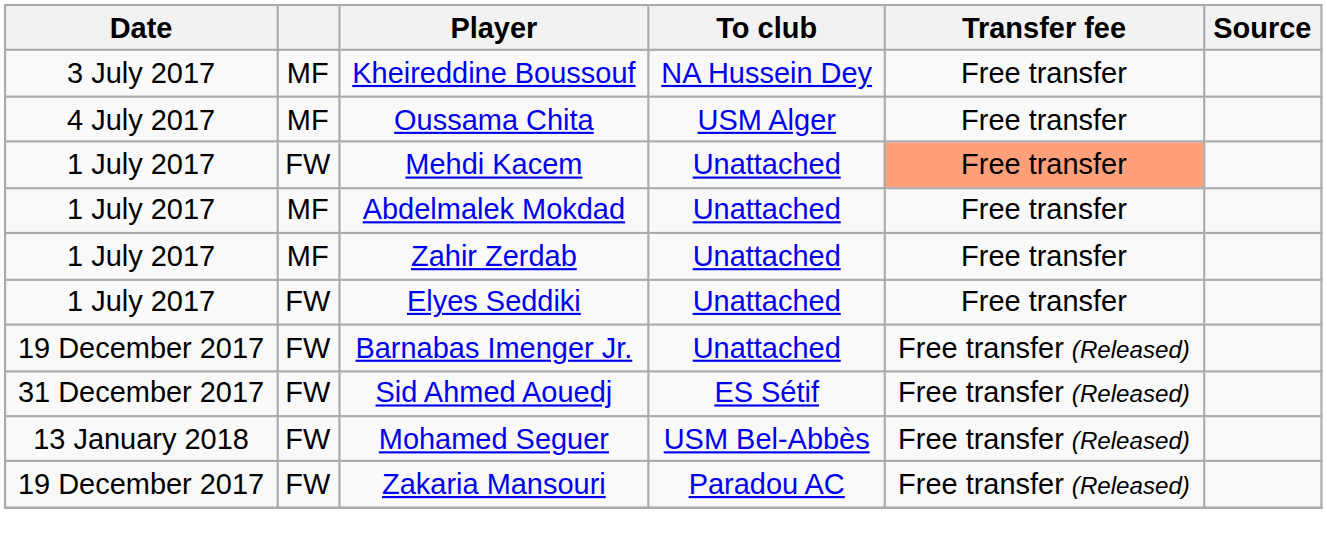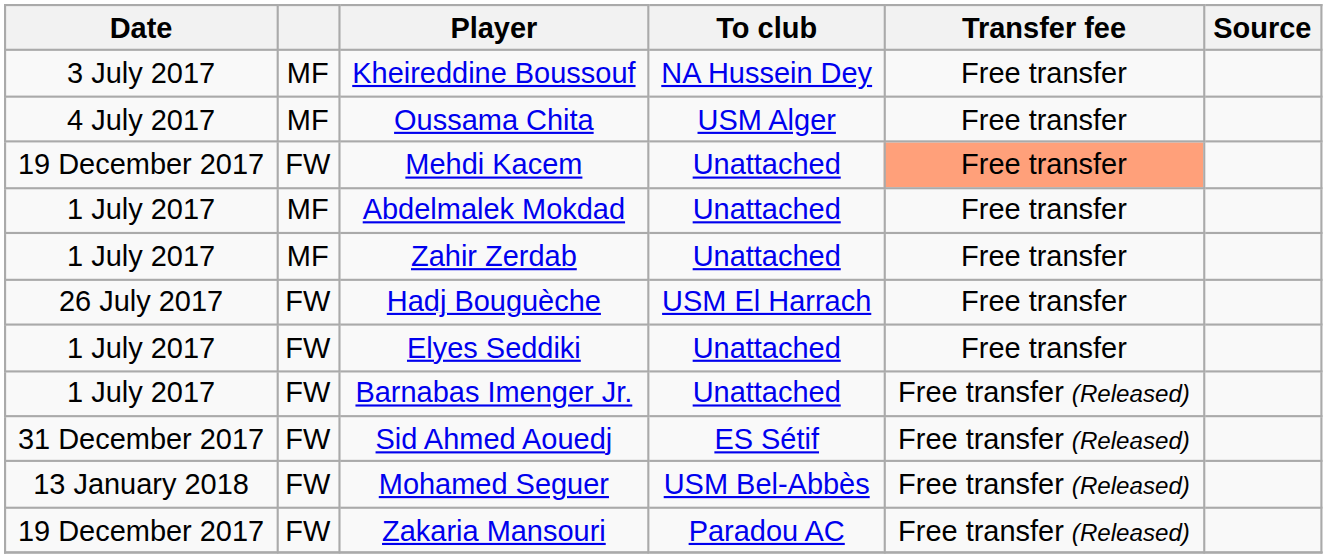 <table class="wikitable sortable" style="width:70%; text-align:center; font-size:85%; text-align:centre;">
 <tr>
 <th>Date</th>
 <th></th>
 <th>Player</th>
 <th>To club</th>
 <th>Transfer fee</th>
 <th>Source</th>
 </tr>
 <tr>
 <td>3 July 2017</td>
 <td>MF</td>
 <td> <a href='#'>Kheireddine Boussouf</a></td>
 <td><a href='#'>NA Hussein Dey</a></td>
 <td>Free transfer</td>
 <td></td>
 </tr>
 <tr>
 <td>4 July 2017</td>
 <td>MF</td>
 <td> <a href='#'>Oussama Chita</a></td>
 <td><a href='#'>USM Alger</a></td>
 <td>Free transfer</td>
 <td></td>
 </tr>
 <tr>
-<td>1 July 2017</td>
+<td>19 December 2017</td>
 <td>FW</td>
 <td> <a href='#'>Mehdi Kacem</a></td>
 <td><a href='#'>Unattached</a></td>
 <td style="background: lightsalmon;">Free transfer</td>
 <td></td>
 </tr>
 <tr>
 <td>1 July 2017</td>
 <td>MF</td>
 <td> <a href='#'>Abdelmalek Mokdad</a></td>
 <td><a href='#'>Unattached</a></td>
 <td>Free transfer</td>
 <td></td>
 </tr>
 <tr>
 <td>1 July 2017</td>
 <td>MF</td>
 <td> <a href='#'>Zahir Zerdab</a></td>
 <td><a href='#'>Unattached</a></td>
 <td>Free transfer</td>
 <td></td>
 </tr>
 <tr>
+<td>26 July 2017</td>
+<td>FW</td>
+<td> <a href='#'>Hadj Bouguèche</a></td>
+<td><a href='#'>USM El Harrach</a></td>
+<td>Free transfer</td>
+<td></td>
+</tr>
+<tr>
 <td>1 July 2017</td>
 <td>FW</td>
 <td> <a href='#'>Elyes Seddiki</a></td>
 <td><a href='#'>Unattached</a></td>
 <td>Free transfer</td>
 <td></td>
 </tr>
 <tr>
-<td>19 December 2017</td>
+<td>1 July 2017</td>
 <td>FW</td>
 <td> <a href='#'>Barnabas Imenger Jr.</a></td>
 <td><a href='#'>Unattached</a></td>
 <td>Free transfer <small><em>(Released)</em></small></td>
 <td></td>
 </tr>
 <tr>
 <td>31 December 2017</td>
 <td>FW</td>
 <td> <a href='#'>Sid Ahmed Aouedj</a></td>
 <td><a href='#'>ES Sétif</a></td>
 <td>Free transfer <small><em>(Released)</em></small></td>
 <td></td>
 </tr>
 <tr>
 <td>13 January 2018</td>
 <td>FW</td>
 <td> <a href='#'>Mohamed Seguer</a></td>
 <td><a href='#'>USM Bel-Abbès</a></td>
 <td>Free transfer <small><em>(Released)</em></small></td>
 <td></td>
 </tr>
 <tr>
 <td>19 December 2017</td>
 <td>FW</td>
 <td> <a href='#'>Zakaria Mansouri</a></td>
 <td><a href='#'>Paradou AC</a></td>
 <td>Free transfer <small><em>(Released)</em></small></td>
 <td></td>
 </tr>
 <tr>
 </tr>
 </table>
